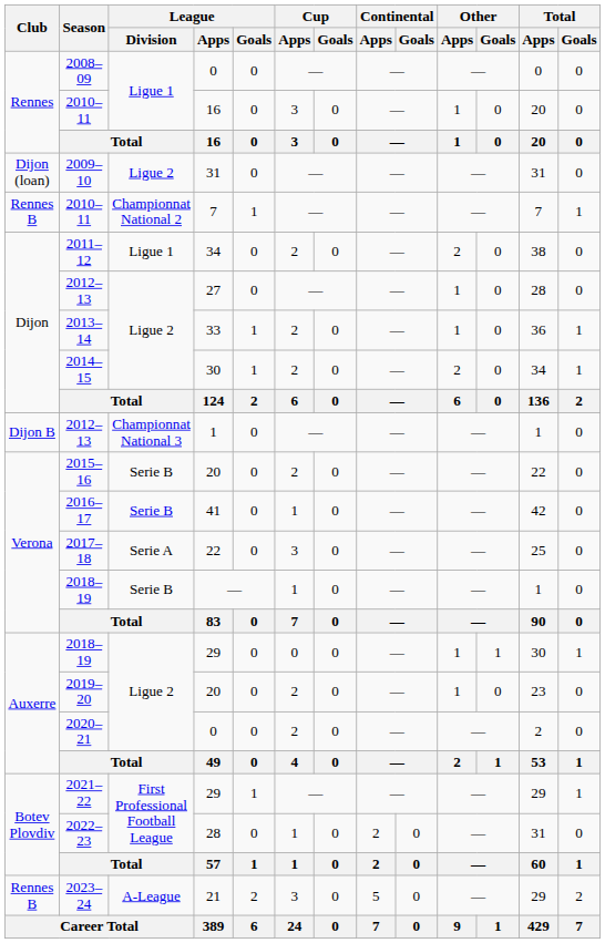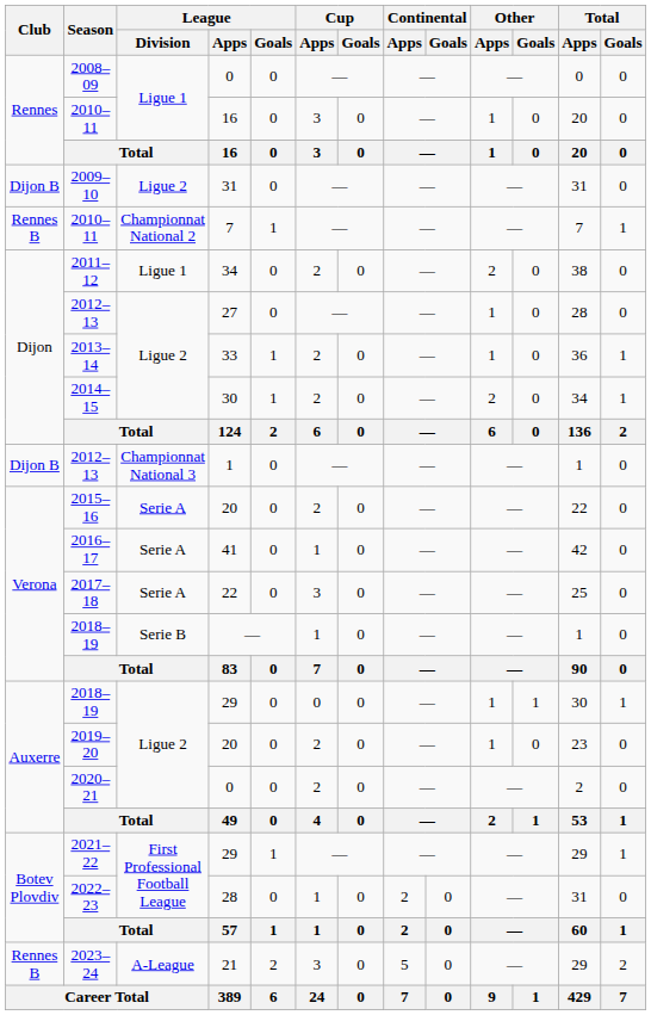 <table class="wikitable" border="1" style="text-align: center;">
 <tr>
 <th rowspan="2">Club</th>
 <th rowspan="2">Season</th>
 <th colspan="3">League</th>
 <th colspan="2">Cup</th>
 <th colspan="2">Continental</th>
 <th colspan="2">Other</th>
 <th colspan="2">Total</th>
 </tr>
 <tr>
 <th>Division</th>
 <th>Apps</th>
 <th>Goals</th>
 <th>Apps</th>
 <th>Goals</th>
 <th>Apps</th>
 <th>Goals</th>
 <th>Apps</th>
 <th>Goals</th>
 <th>Apps</th>
 <th>Goals</th>
 </tr>
 <tr>
 <td rowspan="3"><a href='#'>Rennes</a></td>
 <td><a href='#'>2008–09</a></td>
 <td rowspan="2"><a href='#'>Ligue 1</a></td>
 <td>0</td>
 <td>0</td>
 <td colspan="2">—</td>
 <td colspan="2">—</td>
 <td colspan="2">—</td>
 <td>0</td>
 <td>0</td>
 </tr>
 <tr>
 <td><a href='#'>2010–11</a></td>
 <td>16</td>
 <td>0</td>
 <td>3</td>
 <td>0</td>
 <td colspan="2">—</td>
 <td>1</td>
 <td>0</td>
 <td>20</td>
 <td>0</td>
 </tr>
 <tr>
 <th colspan="2">Total</th>
 <th>16</th>
 <th>0</th>
 <th>3</th>
 <th>0</th>
 <th colspan="2">—</th>
 <th>1</th>
 <th>0</th>
 <th>20</th>
 <th>0</th>
 </tr>
 <tr>
-<td><a href='#'>Dijon</a> (loan)</td>
+<td><a href='#'>Dijon B</a></td>
 <td><a href='#'>2009–10</a></td>
 <td><a href='#'>Ligue 2</a></td>
 <td>31</td>
 <td>0</td>
 <td colspan="2">—</td>
 <td colspan="2">—</td>
 <td colspan="2">—</td>
 <td>31</td>
 <td>0</td>
 </tr>
 <tr>
 <td><a href='#'>Rennes B</a></td>
 <td><a href='#'>2010–11</a></td>
 <td><a href='#'>Championnat National 2</a></td>
 <td>7</td>
 <td>1</td>
 <td colspan="2">—</td>
 <td colspan="2">—</td>
 <td colspan="2">—</td>
 <td>7</td>
 <td>1</td>
 </tr>
 <tr>
 <td rowspan="5">Dijon</td>
 <td><a href='#'>2011–12</a></td>
 <td>Ligue 1</td>
 <td>34</td>
 <td>0</td>
 <td>2</td>
 <td>0</td>
 <td colspan="2">—</td>
 <td>2</td>
 <td>0</td>
 <td>38</td>
 <td>0</td>
 </tr>
 <tr>
 <td><a href='#'>2012–13</a></td>
 <td rowspan="3">Ligue 2</td>
 <td>27</td>
 <td>0</td>
 <td colspan="2">—</td>
 <td colspan="2">—</td>
 <td>1</td>
 <td>0</td>
 <td>28</td>
 <td>0</td>
 </tr>
 <tr>
 <td><a href='#'>2013–14</a></td>
 <td>33</td>
 <td>1</td>
 <td>2</td>
 <td>0</td>
 <td colspan="2">—</td>
 <td>1</td>
 <td>0</td>
 <td>36</td>
 <td>1</td>
 </tr>
 <tr>
 <td><a href='#'>2014–15</a></td>
 <td>30</td>
 <td>1</td>
 <td>2</td>
 <td>0</td>
 <td colspan="2">—</td>
 <td>2</td>
 <td>0</td>
 <td>34</td>
 <td>1</td>
 </tr>
 <tr>
 <th colspan="2">Total</th>
 <th>124</th>
 <th>2</th>
 <th>6</th>
 <th>0</th>
 <th colspan="2">—</th>
 <th>6</th>
 <th>0</th>
 <th>136</th>
 <th>2</th>
 </tr>
 <tr>
 <td><a href='#'>Dijon B</a></td>
 <td><a href='#'>2012–13</a></td>
 <td><a href='#'>Championnat National 3</a></td>
 <td>1</td>
 <td>0</td>
 <td colspan="2">—</td>
 <td colspan="2">—</td>
 <td colspan="2">—</td>
 <td>1</td>
 <td>0</td>
 </tr>
 <tr>
 <td rowspan="5"><a href='#'>Verona</a></td>
 <td><a href='#'>2015–16</a></td>
-<td>Serie B</td>
+<td><a href='#'>Serie A</a></td>
 <td>20</td>
 <td>0</td>
 <td>2</td>
 <td>0</td>
 <td colspan="2">—</td>
 <td colspan="2">—</td>
 <td>22</td>
 <td>0</td>
 </tr>
 <tr>
 <td><a href='#'>2016–17</a></td>
-<td><a href='#'>Serie B</a></td>
+<td>Serie A</td>
 <td>41</td>
 <td>0</td>
 <td>1</td>
 <td>0</td>
 <td colspan="2">—</td>
 <td colspan="2">—</td>
 <td>42</td>
 <td>0</td>
 </tr>
 <tr>
 <td><a href='#'>2017–18</a></td>
 <td>Serie A</td>
 <td>22</td>
 <td>0</td>
 <td>3</td>
 <td>0</td>
 <td colspan="2">—</td>
 <td colspan="2">—</td>
 <td>25</td>
 <td>0</td>
 </tr>
 <tr>
 <td><a href='#'>2018–19</a></td>
 <td>Serie B</td>
 <td colspan="2">—</td>
 <td>1</td>
 <td>0</td>
 <td colspan="2">—</td>
 <td colspan="2">—</td>
 <td>1</td>
 <td>0</td>
 </tr>
 <tr>
 <th colspan="2">Total</th>
 <th>83</th>
 <th>0</th>
 <th>7</th>
 <th>0</th>
 <th colspan="2">—</th>
 <th colspan="2">—</th>
 <th>90</th>
 <th>0</th>
 </tr>
 <tr>
 <td rowspan="4"><a href='#'>Auxerre</a></td>
 <td><a href='#'>2018–19</a></td>
 <td rowspan="3">Ligue 2</td>
 <td>29</td>
 <td>0</td>
 <td>0</td>
 <td>0</td>
 <td colspan="2">—</td>
 <td>1</td>
 <td>1</td>
 <td>30</td>
 <td>1</td>
 </tr>
 <tr>
 <td><a href='#'>2019–20</a></td>
 <td>20</td>
 <td>0</td>
 <td>2</td>
 <td>0</td>
 <td colspan="2">—</td>
 <td>1</td>
 <td>0</td>
 <td>23</td>
 <td>0</td>
 </tr>
 <tr>
 <td><a href='#'>2020–21</a></td>
 <td>0</td>
 <td>0</td>
 <td>2</td>
 <td>0</td>
 <td colspan="2">—</td>
 <td colspan="2">—</td>
 <td>2</td>
 <td>0</td>
 </tr>
 <tr>
 <th colspan="2">Total</th>
 <th>49</th>
 <th>0</th>
 <th>4</th>
 <th>0</th>
 <th colspan="2">—</th>
 <th>2</th>
 <th>1</th>
 <th>53</th>
 <th>1</th>
 </tr>
 <tr>
 <td rowspan="3"><a href='#'>Botev Plovdiv</a></td>
 <td><a href='#'>2021–22</a></td>
 <td rowspan="2"><a href='#'>First Professional Football League</a></td>
 <td>29</td>
 <td>1</td>
 <td colspan="2">—</td>
 <td colspan="2">—</td>
 <td colspan="2">—</td>
 <td>29</td>
 <td>1</td>
 </tr>
 <tr>
 <td><a href='#'>2022–23</a></td>
 <td>28</td>
 <td>0</td>
 <td>1</td>
 <td>0</td>
 <td>2</td>
 <td>0</td>
 <td colspan="2">—</td>
 <td>31</td>
 <td>0</td>
 </tr>
 <tr>
 <th colspan="2">Total</th>
 <th>57</th>
 <th>1</th>
 <th>1</th>
 <th>0</th>
 <th>2</th>
 <th>0</th>
 <th colspan="2">—</th>
 <th>60</th>
 <th>1</th>
 </tr>
 <tr>
 <td><a href='#'>Rennes B</a></td>
 <td><a href='#'>2023–24</a></td>
 <td><a href='#'>A-League</a></td>
 <td>21</td>
 <td>2</td>
 <td>3</td>
 <td>0</td>
 <td>5</td>
 <td>0</td>
 <td colspan="2">—</td>
 <td>29</td>
 <td>2</td>
 </tr>
 <tr>
 <th colspan="3">Career Total</th>
 <th>389</th>
 <th>6</th>
 <th>24</th>
 <th>0</th>
 <th>7</th>
 <th>0</th>
 <th>9</th>
 <th>1</th>
 <th>429</th>
 <th>7</th>
 </tr>
 </table>
